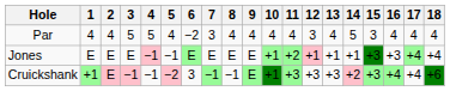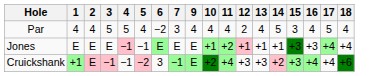 <table class="wikitable" style="text-align:center">
 <tr>
 <th>Hole</th>
 <th>1</th>
 <th> 2 </th>
 <th>3</th>
 <th>4</th>
 <th>5</th>
 <th>6</th>
 <th>7</th>
-<th>8</th>
 <th> 9 </th>
 <th>10</th>
 <th>11</th>
 <th>12</th>
 <th>13</th>
 <th>14</th>
 <th>15</th>
 <th>16</th>
 <th>17</th>
 <th>18</th>
 </tr>
 <tr>
 <td>Par</td>
 <td>4</td>
 <td>4</td>
 <td>5</td>
 <td>5</td>
 <td>4</td>
 <td>−2</td>
 <td>3</td>
 <td>4</td>
 <td>4</td>
 <td>4</td>
-<td>4</td>
-<td>3</td>
+<td>2</td>
 <td>4</td>
 <td>5</td>
 <td>3</td>
 <td>4</td>
-<td>4</td>
+<td>5</td>
 <td>4</td>
 </tr>
 <tr>
 <td align=left> Jones</td>
 <td>E</td>
 <td>E</td>
 <td>E</td>
 <td style="background: Pink;">−1</td>
 <td>−1</td>
 <td style="background: PaleGreen;">E</td>
-<td>E</td>
 <td>E</td>
 <td>E</td>
 <td style="background: PaleGreen;">+1</td>
 <td style="background: PaleGreen;">+2</td>
 <td style="background: Pink;">+1</td>
 <td>+1</td>
 <td>+1</td>
 <td style="background: Green;">+3</td>
 <td>+3</td>
 <td style="background: PaleGreen;">+4</td>
 <td>+4</td>
 </tr>
 <tr>
 <td align=left> Cruickshank</td>
 <td style="background: PaleGreen;">+1</td>
 <td style="background: Pink;">E</td>
 <td style="background: Pink;">−1</td>
 <td>−1</td>
 <td style="background: Pink;">−2</td>
 <td>3</td>
 <td style="background: PaleGreen;">−1</td>
-<td>−1</td>
 <td style="background: PaleGreen;">E</td>
-<td style="background: Green;">+1</td>
-<td style="background: PaleGreen;">+3</td>
+<td style="background: Green;">+2</td>
+<td style="background: PaleGreen;">+4</td>
 <td>+3</td>
 <td>+3</td>
 <td style="background: Pink;">+2</td>
 <td style="background: PaleGreen;">+3</td>
 <td style="background: PaleGreen;">+4</td>
 <td>+4</td>
 <td style="background: Green;">+6</td>
 </tr>
 </table>
